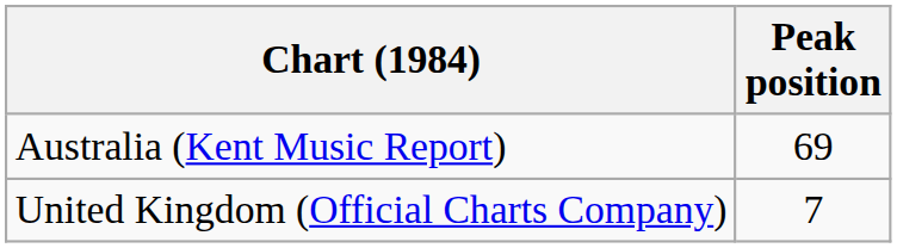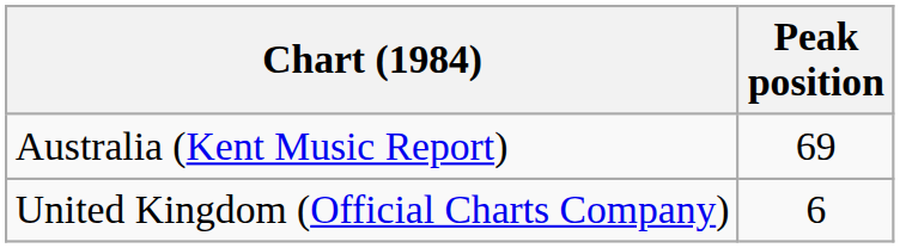 <table class="wikitable">
 <tr>
 <th>Chart (1984)</th>
 <th>Peak<br> position</th>
 </tr>
 <tr>
 <td>Australia (<a href='#'>Kent Music Report</a>)</td>
 <td align="center">69</td>
 </tr>
 <tr>
 <td>United Kingdom (<a href='#'>Official Charts Company</a>)</td>
-<td align="center">7</td>
+<td align="center">6</td>
 </tr>
 </table>
